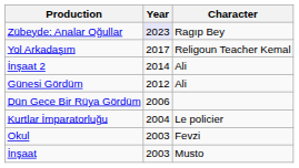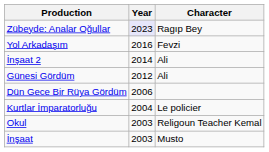 <table class="wikitable" style="font-size: 80%;">
 <tr>
 <th scope="col" colspan="1">Production</th>
 <th scope="col" colspan="1">Year</th>
 <th scope="col" colspan="1">Character</th>
 </tr>
 <tr>
 <td><a href='#'>Zübeyde: Analar Oğullar</a></td>
 <td align="center" style="background: lavender;">2023</td>
 <td>Ragıp Bey</td>
 </tr>
 <tr>
 <td><a href='#'>Yol Arkadaşım</a></td>
-<td align="center">2017</td>
-<td>Religoun Teacher Kemal</td>
+<td align="center">2016</td>
+<td>Fevzi</td>
 </tr>
 <tr>
 <td><a href='#'>İnşaat 2</a></td>
 <td align="center">2014</td>
 <td>Ali</td>
 </tr>
 <tr>
 <td><a href='#'>Günesi Gördüm</a></td>
 <td align="center">2012</td>
 <td>Ali</td>
 </tr>
 <tr>
 <td><a href='#'>Dün Gece Bir Rüya Gördüm</a></td>
 <td align="center">2006</td>
 <td></td>
 </tr>
 <tr>
 <td><a href='#'>Kurtlar İmparatorluğu</a></td>
 <td align="center">2004</td>
 <td>Le policier</td>
 </tr>
 <tr>
 <td><a href='#'>Okul</a></td>
 <td align="center">2003</td>
-<td>Fevzi</td>
+<td>Religoun Teacher Kemal</td>
 </tr>
 <tr>
 <td><a href='#'>İnşaat</a></td>
 <td align="center">2003</td>
 <td>Musto</td>
 </tr>
 </table>
